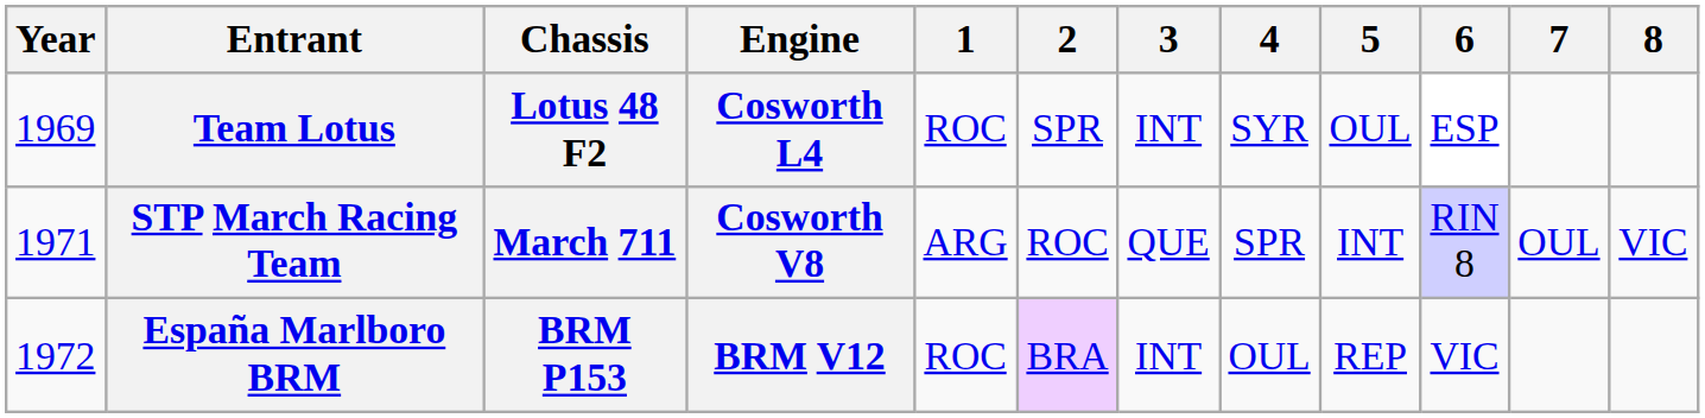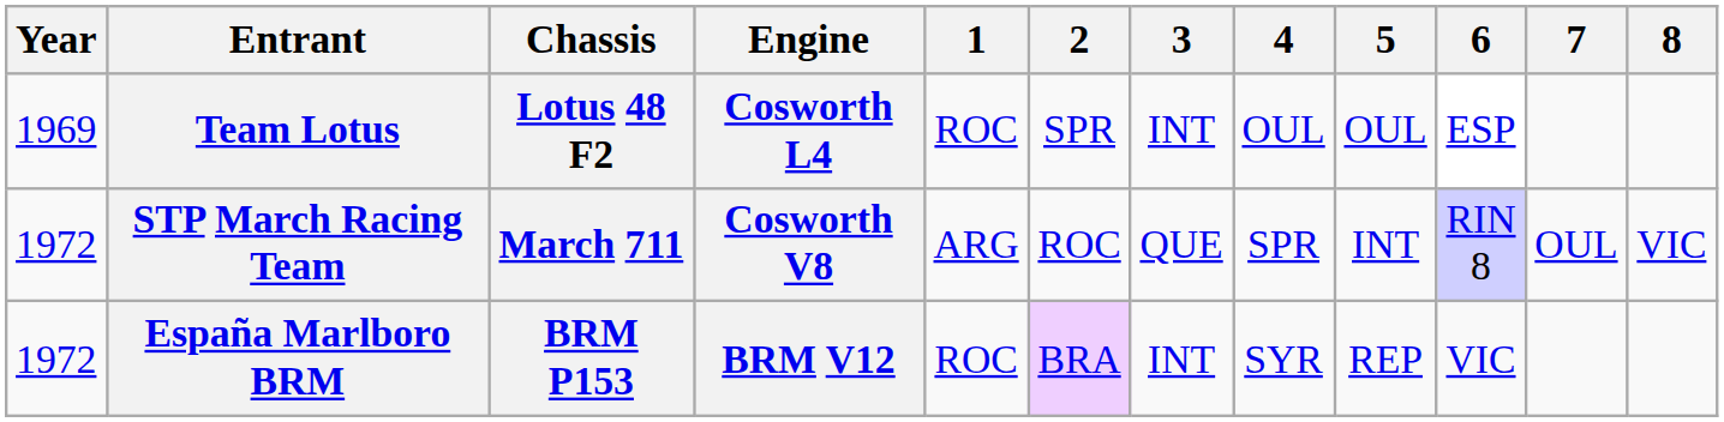 <table class="wikitable" style="text-align:center; font-size:90%">
 <tr>
 <th>Year</th>
 <th>Entrant</th>
 <th>Chassis</th>
 <th>Engine</th>
 <th>1</th>
 <th>2</th>
 <th>3</th>
 <th>4</th>
 <th>5</th>
 <th>6</th>
 <th>7</th>
 <th>8</th>
 </tr>
 <tr>
 <td><a href='#'>1969</a></td>
 <th><a href='#'>Team Lotus</a></th>
 <th><a href='#'>Lotus</a> <a href='#'>48</a> F2</th>
 <th><a href='#'>Cosworth</a> <a href='#'>L4</a></th>
 <td><a href='#'>ROC</a></td>
 <td><a href='#'>SPR</a></td>
 <td><a href='#'>INT</a></td>
-<td><a href='#'>SYR</a></td>
+<td><a href='#'>OUL</a></td>
 <td><a href='#'>OUL</a></td>
 <td style="background:#FFFFFF;"><a href='#'>ESP</a><br></td>
 <td></td>
 <td></td>
 </tr>
 <tr>
-<td><a href='#'>1971</a></td>
+<td><a href='#'>1972</a></td>
 <th><a href='#'>STP</a> <a href='#'>March Racing Team</a></th>
 <th><a href='#'>March</a> <a href='#'>711</a></th>
 <th><a href='#'>Cosworth</a> <a href='#'>V8</a></th>
 <td><a href='#'>ARG</a></td>
 <td><a href='#'>ROC</a></td>
 <td><a href='#'>QUE</a></td>
 <td><a href='#'>SPR</a></td>
 <td><a href='#'>INT</a></td>
 <td style="background:#CFCFFF;"><a href='#'>RIN</a><br>8</td>
 <td><a href='#'>OUL</a></td>
 <td><a href='#'>VIC</a></td>
 </tr>
 <tr>
 <td><a href='#'>1972</a></td>
 <th><a href='#'>España Marlboro</a> <a href='#'>BRM</a></th>
 <th><a href='#'>BRM</a> <a href='#'>P153</a></th>
 <th><a href='#'>BRM</a> <a href='#'>V12</a></th>
 <td><a href='#'>ROC</a></td>
 <td style="background:#EFCFFF;"><a href='#'>BRA</a><br></td>
 <td><a href='#'>INT</a></td>
-<td><a href='#'>OUL</a></td>
+<td><a href='#'>SYR</a></td>
 <td><a href='#'>REP</a></td>
 <td><a href='#'>VIC</a></td>
 <td></td>
 <td></td>
 </tr>
 </table>
